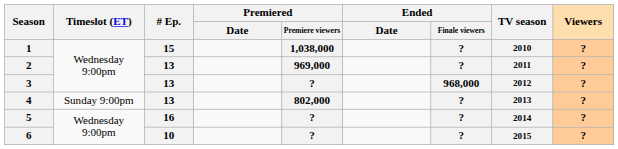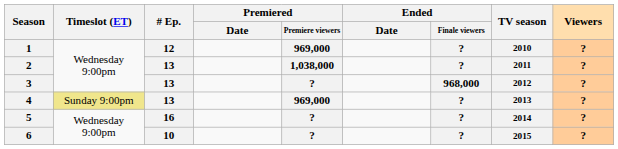 <table class="wikitable" style="text-align:center; width:100%;">
 <tr>
 <th style="width:8%;" rowspan="2">Season</th>
 <th style="width:15%;" rowspan="2">Timeslot (<a href='#'>ET</a>)</th>
 <th style="width:8%;" rowspan="2"># Ep.</th>
 <th colspan=2>Premiered</th>
 <th colspan=2>Ended</th>
 <th style="width:10%;" rowspan="2">TV season</th>
 <th style="width:10%; background:#ffdead;" rowspan="2">Viewers<br></th>
 </tr>
 <tr>
 <th>Date</th>
 <th span style="width:10%; font-size:smaller; line-height:100%;"><small>Premiere viewers<br></small></th>
 <th>Date</th>
 <th span style="width:10%; font-size:smaller; line-height:100%;"><small>Finale viewers<br></small></th>
 </tr>
 <tr>
 <th>1</th>
 <td rowspan="3">Wednesday 9:00pm</td>
-<th>15</th>
+<th>12</th>
 <td style="font-size:11px;line-height:110%"></td>
-<th>1,038,000</th>
+<th>969,000</th>
 <td style="font-size:11px;line-height:110%"></td>
 <th>?</th>
 <th style="font-size:smaller">2010</th>
 <th style="background:#fc9;">?</th>
 </tr>
 <tr>
 <th>2</th>
 <th>13</th>
 <td style="font-size:11px;line-height:110%"></td>
-<th>969,000</th>
+<th>1,038,000</th>
 <td style="font-size:11px;line-height:110%"></td>
 <th>?</th>
 <th style="font-size:smaller">2011</th>
 <th style="background:#fc9;">?</th>
 </tr>
 <tr>
 <th>3</th>
 <th>13</th>
 <td style="font-size:11px;line-height:110%"></td>
 <th>?</th>
 <td style="font-size:11px;line-height:110%"></td>
 <th>968,000</th>
 <th style="font-size:smaller">2012</th>
 <th style="background:#fc9;">?</th>
 </tr>
 <tr>
 <th>4</th>
-<td>Sunday 9:00pm</td>
+<td style="background: khaki;">Sunday 9:00pm</td>
 <th>13</th>
 <td style="font-size:11px;line-height:110%"></td>
-<th>802,000</th>
+<th>969,000</th>
 <td style="font-size:11px;line-height:110%"></td>
 <th>?</th>
 <th style="font-size:smaller">2013</th>
 <th style="background:#fc9;">?</th>
 </tr>
 <tr>
 <th>5</th>
 <td rowspan="2">Wednesday 9:00pm</td>
 <th>16</th>
 <td style="font-size:11px;line-height:110%"></td>
 <th>?</th>
 <td style="font-size:11px;line-height:110%"></td>
 <th>?</th>
 <th style="font-size:smaller">2014</th>
 <th style="background:#fc9;">?</th>
 </tr>
 <tr>
 <th>6</th>
 <th>10</th>
 <td style="font-size:11px;line-height:110%"></td>
 <th>?</th>
 <td style="font-size:11px;line-height:110%"></td>
 <th>?</th>
 <th style="font-size:smaller">2015</th>
 <th style="background:#fc9;">?</th>
 </tr>
 </table>
